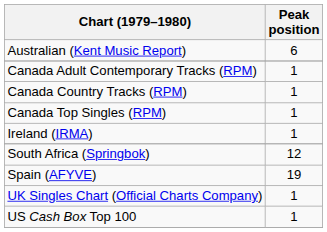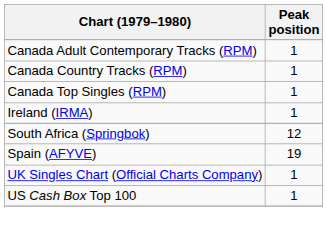 <table class="wikitable sortable">
 <tr>
 <th>Chart (1979–1980)</th>
 <th>Peak<br>position</th>
-</tr>
-<tr>
-<td>Australian (<a href='#'>Kent Music Report</a>)</td>
-<td align="center">6</td>
 </tr>
 <tr>
 </tr>
 <tr>
 </tr>
 <tr>
 <td>Canada Adult Contemporary Tracks (<a href='#'>RPM</a>)</td>
 <td style="text-align:center;">1</td>
 </tr>
 <tr>
 <td>Canada Country Tracks (<a href='#'>RPM</a>)</td>
 <td style="text-align:center;">1</td>
 </tr>
 <tr>
 <td>Canada Top Singles (<a href='#'>RPM</a>)</td>
 <td style="text-align:center;">1</td>
 </tr>
 <tr>
 <td>Ireland (<a href='#'>IRMA</a>)</td>
 <td style="text-align:center;">1</td>
 </tr>
 <tr>
 </tr>
 <tr>
 </tr>
 <tr>
 </tr>
 <tr>
 </tr>
 <tr>
 <td>South Africa (<a href='#'>Springbok</a>)</td>
 <td align="center">12</td>
 </tr>
 <tr>
 <td>Spain (<a href='#'>AFYVE</a>)</td>
 <td style="text-align:center;">19</td>
 </tr>
 <tr>
 <td><a href='#'>UK Singles Chart</a> (<a href='#'>Official Charts Company</a>)</td>
 <td style="text-align:center;">1</td>
 </tr>
 <tr>
 <td>US <em>Cash Box</em> Top 100</td>
 <td style="text-align:center;">1</td>
 </tr>
 <tr>
 </tr>
 <tr>
 </tr>
 <tr>
 </tr>
 <tr>
 </tr>
 </table>
